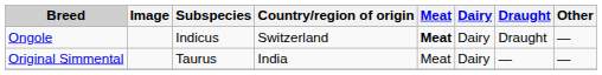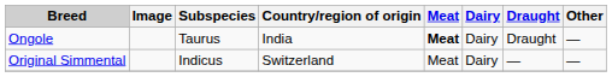 <table class="wikitable sortable">
 <tr>
 <th style="background-color:#cfcfcf;">Breed</th>
 <th>Image</th>
 <th>Subspecies</th>
 <th>Country/region of origin</th>
 <th><a href='#'>Meat</a></th>
 <th><a href='#'>Dairy</a></th>
 <th><a href='#'>Draught</a></th>
 <th>Other</th>
 </tr>
 <tr>
 <td><a href='#'>Ongole</a></td>
 <td></td>
-<td>Indicus</td>
-<td>Switzerland</td>
+<td>Taurus</td>
+<td>India</td>
 <td><strong>Meat</strong></td>
 <td>Dairy</td>
 <td>Draught</td>
 <td>—</td>
 </tr>
 <tr>
 <td><a href='#'>Original Simmental</a></td>
 <td></td>
-<td>Taurus</td>
-<td>India</td>
+<td>Indicus</td>
+<td>Switzerland</td>
 <td>Meat</td>
 <td>Dairy</td>
 <td>—</td>
 <td>—</td>
 </tr>
 <tr class="sortbottom">
 </tr>
 </table>
